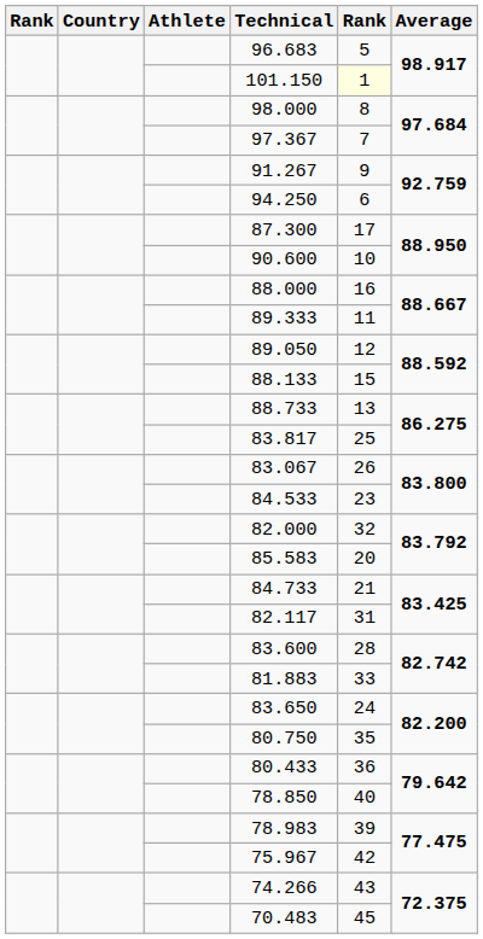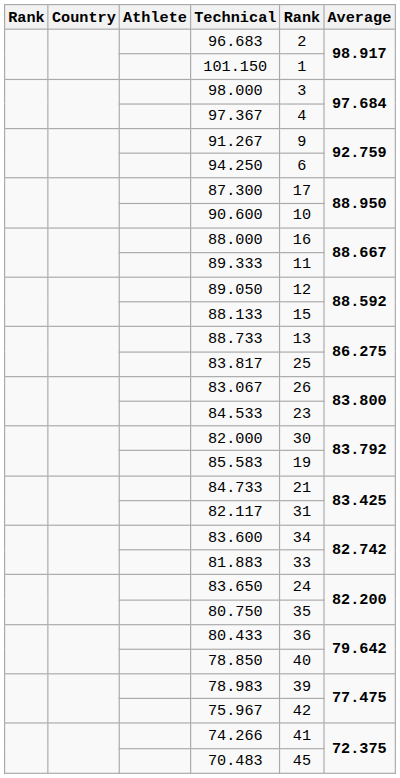 <table class="wikitable sortable" style="text-align:center">
 <tr>
 <th>Rank</th>
 <th>Country</th>
 <th>Athlete</th>
 <th>Technical</th>
 <th>Rank</th>
 <th>Average</th>
 </tr>
 <tr>
 <td rowspan="2"></td>
 <td align=left rowspan="2"></td>
 <td></td>
 <td>96.683</td>
-<td>5</td>
+<td>2</td>
 <td rowspan="2"><strong>98.917</strong></td>
 </tr>
 <tr>
 <td></td>
 <td>101.150</td>
-<td style="background: lightyellow;">1</td>
+<td>1</td>
 </tr>
 <tr>
 <td rowspan="2"></td>
 <td align=left rowspan="2"></td>
 <td></td>
 <td>98.000</td>
-<td>8</td>
+<td>3</td>
 <td rowspan="2"><strong>97.684</strong></td>
 </tr>
 <tr>
 <td></td>
 <td>97.367</td>
-<td>7</td>
+<td>4</td>
 </tr>
 <tr>
 <td rowspan="2"></td>
 <td align=left rowspan="2"></td>
 <td></td>
 <td>91.267</td>
 <td>9</td>
 <td rowspan="2"><strong>92.759</strong></td>
 </tr>
 <tr>
 <td></td>
 <td>94.250</td>
 <td>6</td>
 </tr>
 <tr>
 <td rowspan="2"></td>
 <td align=left rowspan="2"></td>
 <td></td>
 <td>87.300</td>
 <td>17</td>
 <td rowspan="2"><strong>88.950</strong></td>
 </tr>
 <tr>
 <td></td>
 <td>90.600</td>
 <td>10</td>
 </tr>
 <tr>
 <td rowspan="2"></td>
 <td align=left rowspan="2"></td>
 <td></td>
 <td>88.000</td>
 <td>16</td>
 <td rowspan="2"><strong>88.667</strong></td>
 </tr>
 <tr>
 <td></td>
 <td>89.333</td>
 <td>11</td>
 </tr>
 <tr>
 <td rowspan="2"></td>
 <td align=left rowspan="2"></td>
 <td></td>
 <td>89.050</td>
 <td>12</td>
 <td rowspan="2"><strong>88.592</strong></td>
 </tr>
 <tr>
 <td></td>
 <td>88.133</td>
 <td>15</td>
 </tr>
 <tr>
 <td rowspan="2"></td>
 <td align=left rowspan="2"></td>
 <td></td>
 <td>88.733</td>
 <td>13</td>
 <td rowspan="2"><strong>86.275</strong></td>
 </tr>
 <tr>
 <td></td>
 <td>83.817</td>
 <td>25</td>
 </tr>
 <tr>
 <td rowspan="2"></td>
 <td align=left rowspan="2"></td>
 <td></td>
 <td>83.067</td>
 <td>26</td>
 <td rowspan="2"><strong>83.800</strong></td>
 </tr>
 <tr>
 <td></td>
 <td>84.533</td>
 <td>23</td>
 </tr>
 <tr>
 <td rowspan="2"></td>
 <td align=left rowspan="2"></td>
 <td></td>
 <td>82.000</td>
-<td>32</td>
+<td>30</td>
 <td rowspan="2"><strong>83.792</strong></td>
 </tr>
 <tr>
 <td></td>
 <td>85.583</td>
-<td>20</td>
+<td>19</td>
 </tr>
 <tr>
 <td rowspan="2"></td>
 <td align=left rowspan="2"></td>
 <td></td>
 <td>84.733</td>
 <td>21</td>
 <td rowspan="2"><strong>83.425</strong></td>
 </tr>
 <tr>
 <td></td>
 <td>82.117</td>
 <td>31</td>
 </tr>
 <tr>
 <td rowspan="2"></td>
 <td align=left rowspan="2"></td>
 <td></td>
 <td>83.600</td>
-<td>28</td>
+<td>34</td>
 <td rowspan="2"><strong>82.742</strong></td>
 </tr>
 <tr>
 <td></td>
 <td>81.883</td>
 <td>33</td>
 </tr>
 <tr>
 <td rowspan="2"></td>
 <td align=left rowspan="2"></td>
 <td></td>
 <td>83.650</td>
 <td>24</td>
 <td rowspan="2"><strong>82.200</strong></td>
 </tr>
 <tr>
 <td></td>
 <td>80.750</td>
 <td>35</td>
 </tr>
 <tr>
 <td rowspan="2"></td>
 <td align=left rowspan="2"></td>
 <td></td>
 <td>80.433</td>
 <td>36</td>
 <td rowspan="2"><strong>79.642</strong></td>
 </tr>
 <tr>
 <td></td>
 <td>78.850</td>
 <td>40</td>
 </tr>
 <tr>
 <td rowspan="2"></td>
 <td align=left rowspan="2"></td>
 <td></td>
 <td>78.983</td>
 <td>39</td>
 <td rowspan="2"><strong>77.475</strong></td>
 </tr>
 <tr>
 <td></td>
 <td>75.967</td>
 <td>42</td>
 </tr>
 <tr>
 <td rowspan="2"></td>
 <td align=left rowspan="2"></td>
 <td></td>
 <td>74.266</td>
-<td>43</td>
+<td>41</td>
 <td rowspan="2"><strong>72.375</strong></td>
 </tr>
 <tr>
 <td></td>
 <td>70.483</td>
 <td>45</td>
 </tr>
 </table>
